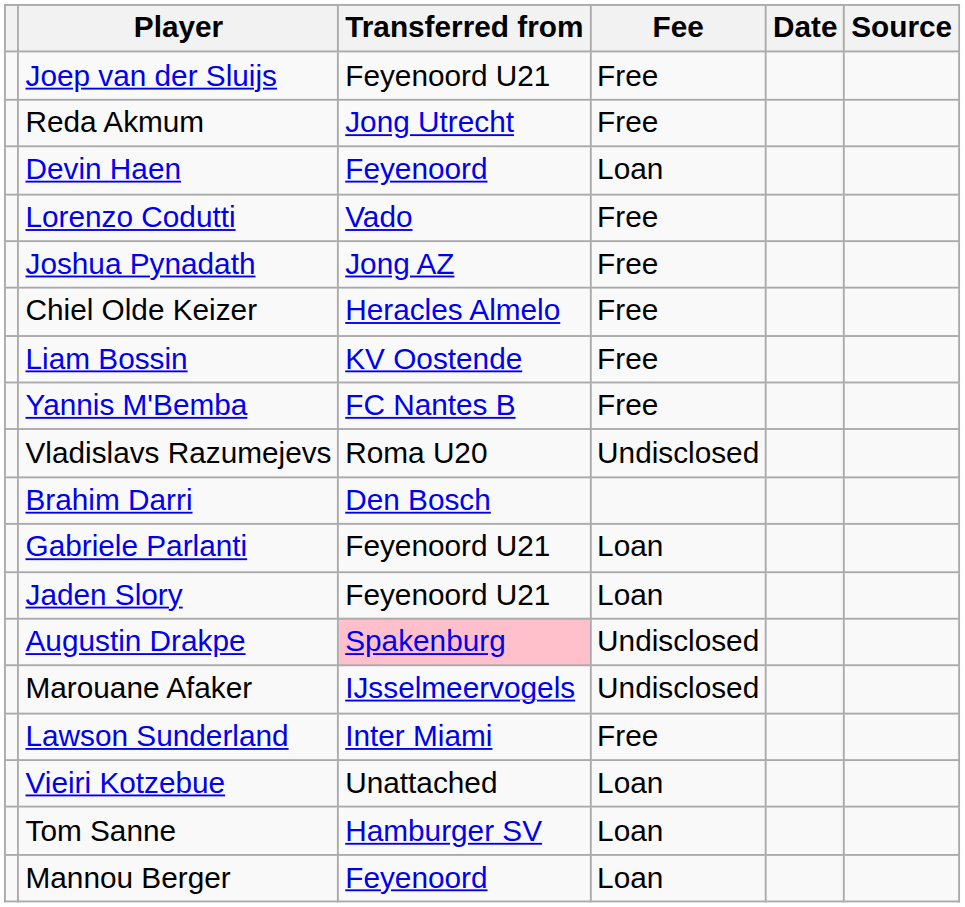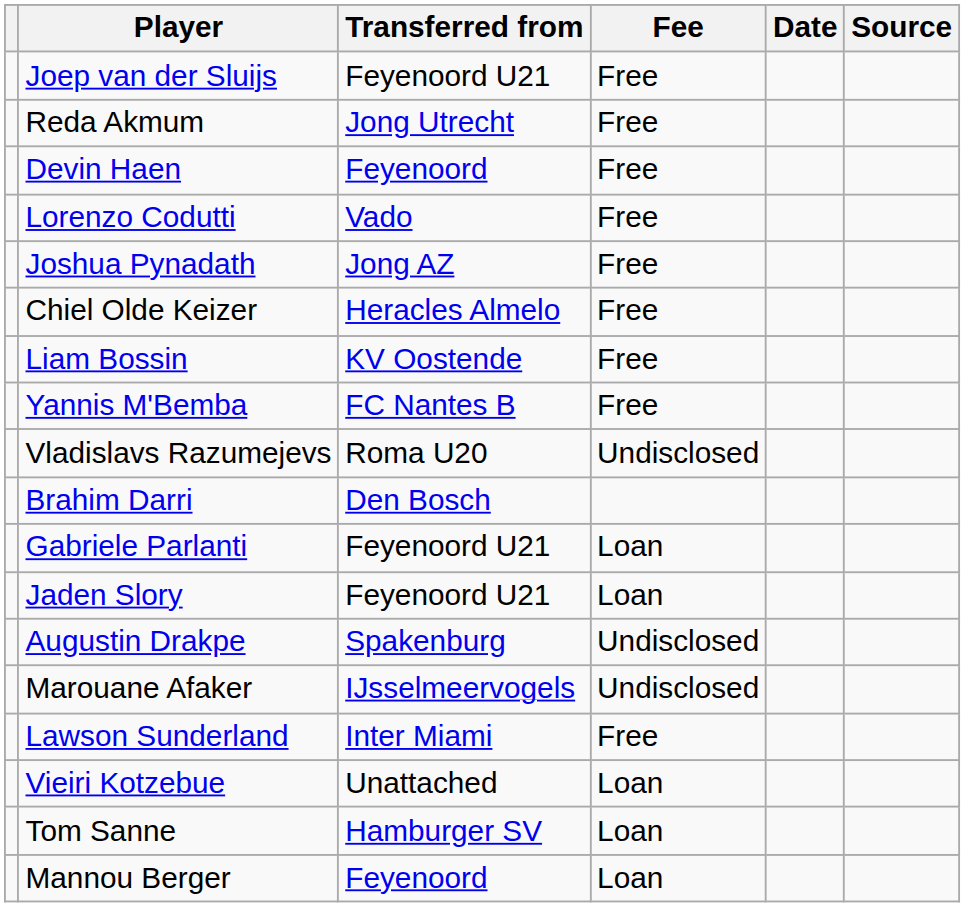 <table class="wikitable plainrowheaders sortable">
 <tr>
 <th></th>
 <th scope="col">Player</th>
 <th>Transferred from</th>
 <th style="width: 80px;">Fee</th>
 <th scope="col">Date</th>
 <th scope="col">Source</th>
 </tr>
 <tr>
 <td align="center"></td>
 <td> <a href='#'>Joep van der Sluijs</a></td>
 <td> Feyenoord U21</td>
 <td>Free</td>
 <td></td>
 <td></td>
 </tr>
 <tr>
 <td align="center"></td>
 <td> Reda Akmum</td>
 <td> <a href='#'>Jong Utrecht</a></td>
 <td>Free</td>
 <td></td>
 <td></td>
 </tr>
 <tr>
 <td align="center"></td>
 <td> <a href='#'>Devin Haen</a></td>
 <td> <a href='#'>Feyenoord</a></td>
-<td>Loan</td>
+<td>Free</td>
 <td></td>
 <td></td>
 </tr>
 <tr>
 <td align="center"></td>
 <td> <a href='#'>Lorenzo Codutti</a></td>
 <td> <a href='#'>Vado</a></td>
 <td>Free</td>
 <td></td>
 <td></td>
 </tr>
 <tr>
 <td align="center"></td>
 <td> <a href='#'>Joshua Pynadath</a></td>
 <td> <a href='#'>Jong AZ</a></td>
 <td>Free</td>
 <td></td>
 <td></td>
 </tr>
 <tr>
 <td align="center"></td>
 <td> Chiel Olde Keizer</td>
 <td> <a href='#'>Heracles Almelo</a></td>
 <td>Free</td>
 <td></td>
 <td></td>
 </tr>
 <tr>
 <td align="center"></td>
 <td> <a href='#'>Liam Bossin</a></td>
 <td> <a href='#'>KV Oostende</a></td>
 <td>Free</td>
 <td></td>
 <td></td>
 </tr>
 <tr>
 <td align="center"></td>
 <td> <a href='#'>Yannis M'Bemba</a></td>
 <td> <a href='#'>FC Nantes B</a></td>
 <td>Free</td>
 <td></td>
 <td></td>
 </tr>
 <tr>
 <td align="center"></td>
 <td> Vladislavs Razumejevs</td>
 <td> Roma U20</td>
 <td>Undisclosed</td>
 <td></td>
 <td></td>
 </tr>
 <tr>
 <td align="center"></td>
 <td> <a href='#'>Brahim Darri</a></td>
 <td> <a href='#'>Den Bosch</a></td>
 <td></td>
 <td></td>
 <td></td>
 </tr>
 <tr>
 <td align="center"></td>
 <td> <a href='#'>Gabriele Parlanti</a></td>
 <td> Feyenoord U21</td>
 <td>Loan</td>
 <td></td>
 <td></td>
 </tr>
 <tr>
 <td align="center"></td>
 <td> <a href='#'>Jaden Slory</a></td>
 <td> Feyenoord U21</td>
 <td>Loan</td>
 <td></td>
 <td></td>
 </tr>
 <tr>
 <td align="center"></td>
 <td> <a href='#'>Augustin Drakpe</a></td>
-<td style="background: pink;"> <a href='#'>Spakenburg</a></td>
+<td> <a href='#'>Spakenburg</a></td>
 <td>Undisclosed</td>
 <td></td>
 <td></td>
 </tr>
 <tr>
 <td align="center"></td>
 <td> Marouane Afaker</td>
 <td> <a href='#'>IJsselmeervogels</a></td>
 <td>Undisclosed</td>
 <td></td>
 <td></td>
 </tr>
 <tr>
 <td align="center"></td>
 <td> <a href='#'>Lawson Sunderland</a></td>
 <td> <a href='#'>Inter Miami</a></td>
 <td>Free</td>
 <td></td>
 <td></td>
 </tr>
 <tr>
 <td align="center"></td>
 <td> <a href='#'>Vieiri Kotzebue</a></td>
 <td>Unattached</td>
 <td>Loan</td>
 <td></td>
 <td></td>
 </tr>
 <tr>
 <td align="center"></td>
 <td> Tom Sanne</td>
 <td> <a href='#'>Hamburger SV</a></td>
 <td>Loan</td>
 <td></td>
 <td></td>
 </tr>
 <tr>
 <td align="center"></td>
 <td> Mannou Berger</td>
 <td> <a href='#'>Feyenoord</a></td>
 <td>Loan</td>
 <td></td>
 <td></td>
 </tr>
 </table>
